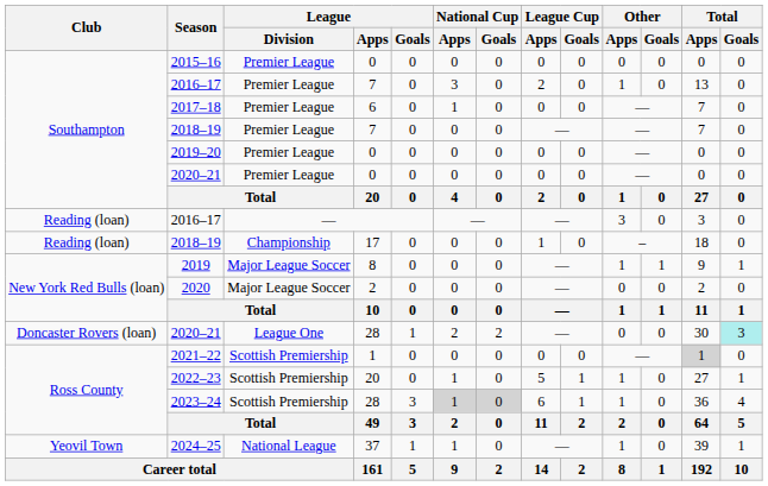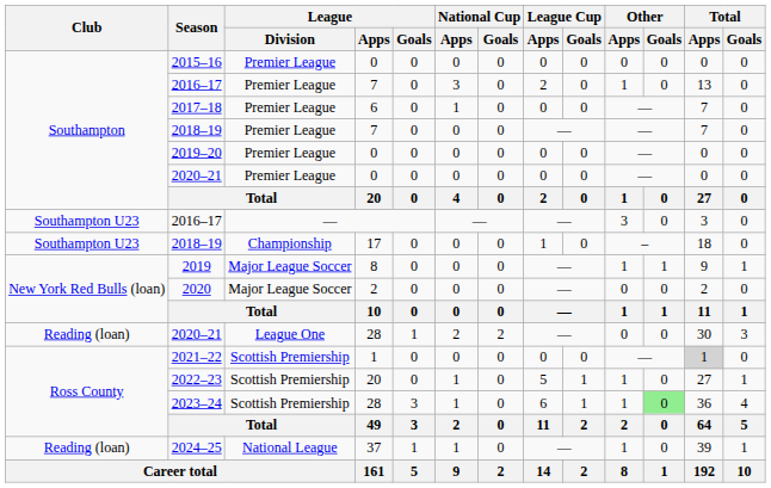 <table class=wikitable style="text-align: center">
 <tr>
 <th rowspan=2>Club</th>
 <th rowspan=2>Season</th>
 <th colspan=3>League</th>
 <th colspan=2>National Cup</th>
 <th colspan=2>League Cup</th>
 <th colspan=2>Other</th>
 <th colspan=2>Total</th>
 </tr>
 <tr>
 <th>Division</th>
 <th>Apps</th>
 <th>Goals</th>
 <th>Apps</th>
 <th>Goals</th>
 <th>Apps</th>
 <th>Goals</th>
 <th>Apps</th>
 <th>Goals</th>
 <th>Apps</th>
 <th>Goals</th>
 </tr>
 <tr>
 <td rowspan=7><a href='#'>Southampton</a></td>
 <td><a href='#'>2015–16</a></td>
 <td><a href='#'>Premier League</a></td>
 <td>0</td>
 <td>0</td>
 <td>0</td>
 <td>0</td>
 <td>0</td>
 <td>0</td>
 <td>0</td>
 <td>0</td>
 <td>0</td>
 <td>0</td>
 </tr>
 <tr>
 <td><a href='#'>2016–17</a></td>
 <td>Premier League</td>
 <td>7</td>
 <td>0</td>
 <td>3</td>
 <td>0</td>
 <td>2</td>
 <td>0</td>
 <td>1</td>
 <td>0</td>
 <td>13</td>
 <td>0</td>
 </tr>
 <tr>
 <td><a href='#'>2017–18</a></td>
 <td>Premier League</td>
 <td>6</td>
 <td>0</td>
 <td>1</td>
 <td>0</td>
 <td>0</td>
 <td>0</td>
 <td colspan=2>—</td>
 <td>7</td>
 <td>0</td>
 </tr>
 <tr>
 <td><a href='#'>2018–19</a></td>
 <td>Premier League</td>
 <td>7</td>
 <td>0</td>
 <td>0</td>
 <td>0</td>
 <td colspan=2>—</td>
 <td colspan=2>—</td>
 <td>7</td>
 <td>0</td>
 </tr>
 <tr>
 <td><a href='#'>2019–20</a></td>
 <td>Premier League</td>
 <td>0</td>
 <td>0</td>
 <td>0</td>
 <td>0</td>
 <td>0</td>
 <td>0</td>
 <td colspan=2>—</td>
 <td>0</td>
 <td>0</td>
 </tr>
 <tr>
 <td><a href='#'>2020–21</a></td>
 <td>Premier League</td>
 <td>0</td>
 <td>0</td>
 <td>0</td>
 <td>0</td>
 <td>0</td>
 <td>0</td>
 <td colspan=2>—</td>
 <td>0</td>
 <td>0</td>
 </tr>
 <tr>
 <th colspan=2>Total</th>
 <th>20</th>
 <th>0</th>
 <th>4</th>
 <th>0</th>
 <th>2</th>
 <th>0</th>
 <th>1</th>
 <th>0</th>
 <th>27</th>
 <th>0</th>
 </tr>
 <tr>
-<td><a href='#'>Reading</a> (loan)</td>
+<td><a href='#'>Southampton U23</a></td>
 <td>2016–17</td>
 <td colspan=3>—</td>
 <td colspan=2>—</td>
 <td colspan=2>—</td>
 <td>3</td>
 <td>0</td>
 <td>3</td>
 <td>0</td>
 </tr>
 <tr>
-<td><a href='#'>Reading</a> (loan)</td>
+<td><a href='#'>Southampton U23</a></td>
 <td><a href='#'>2018–19</a></td>
 <td><a href='#'>Championship</a></td>
 <td>17</td>
 <td>0</td>
 <td>0</td>
 <td>0</td>
 <td>1</td>
 <td>0</td>
 <td colspan=2>–</td>
 <td>18</td>
 <td>0</td>
 </tr>
 <tr>
 <td rowspan=3><a href='#'>New York Red Bulls</a> (loan)</td>
 <td><a href='#'>2019</a></td>
 <td><a href='#'>Major League Soccer</a></td>
 <td>8</td>
 <td>0</td>
 <td>0</td>
 <td>0</td>
 <td colspan=2>—</td>
 <td>1</td>
 <td>1</td>
 <td>9</td>
 <td>1</td>
 </tr>
 <tr>
 <td><a href='#'>2020</a></td>
 <td>Major League Soccer</td>
 <td>2</td>
 <td>0</td>
 <td>0</td>
 <td>0</td>
 <td colspan=2>—</td>
 <td>0</td>
 <td>0</td>
 <td>2</td>
 <td>0</td>
 </tr>
 <tr>
 <th colspan=2>Total</th>
 <th>10</th>
 <th>0</th>
 <th>0</th>
 <th>0</th>
 <th colspan=2>—</th>
 <th>1</th>
 <th>1</th>
 <th>11</th>
 <th>1</th>
 </tr>
 <tr>
-<td><a href='#'>Doncaster Rovers</a> (loan)</td>
+<td><a href='#'>Reading</a> (loan)</td>
 <td><a href='#'>2020–21</a></td>
 <td><a href='#'>League One</a></td>
 <td>28</td>
 <td>1</td>
 <td>2</td>
 <td>2</td>
 <td colspan=2>—</td>
 <td>0</td>
 <td>0</td>
 <td>30</td>
-<td style="background: paleturquoise;">3</td>
+<td>3</td>
 </tr>
 <tr>
 <td rowspan=4><a href='#'>Ross County</a></td>
 <td><a href='#'>2021–22</a></td>
 <td><a href='#'>Scottish Premiership</a></td>
 <td>1</td>
 <td>0</td>
 <td>0</td>
 <td>0</td>
 <td>0</td>
 <td>0</td>
 <td colspan="2">—</td>
 <td style="background: lightgrey;">1</td>
 <td>0</td>
 </tr>
 <tr>
 <td><a href='#'>2022–23</a></td>
 <td>Scottish Premiership</td>
 <td>20</td>
 <td>0</td>
 <td>1</td>
 <td>0</td>
 <td>5</td>
 <td>1</td>
 <td>1</td>
 <td>0</td>
 <td>27</td>
 <td>1</td>
 </tr>
 <tr>
 <td><a href='#'>2023–24</a></td>
 <td>Scottish Premiership</td>
 <td>28</td>
 <td>3</td>
-<td style="background: lightgrey;">1</td>
-<td style="background: lightgrey;">0</td>
+<td>1</td>
+<td>0</td>
 <td>6</td>
 <td>1</td>
 <td>1</td>
-<td>0</td>
+<td style="background: lightgreen;">0</td>
 <td>36</td>
 <td>4</td>
 </tr>
 <tr>
 <th colspan=2>Total</th>
 <th>49</th>
 <th>3</th>
 <th>2</th>
 <th>0</th>
 <th>11</th>
 <th>2</th>
 <th>2</th>
 <th>0</th>
 <th>64</th>
 <th>5</th>
 </tr>
 <tr>
-<td><a href='#'>Yeovil Town</a></td>
+<td><a href='#'>Reading</a> (loan)</td>
 <td><a href='#'>2024–25</a></td>
 <td><a href='#'>National League</a></td>
 <td>37</td>
 <td>1</td>
 <td>1</td>
 <td>0</td>
 <td colspan=2>—</td>
 <td>1</td>
 <td>0</td>
 <td>39</td>
 <td>1</td>
 </tr>
 <tr>
 <th colspan=3>Career total</th>
 <th>161</th>
 <th>5</th>
 <th>9</th>
 <th>2</th>
 <th>14</th>
 <th>2</th>
 <th>8</th>
 <th>1</th>
 <th>192</th>
 <th>10</th>
 </tr>
 </table>
